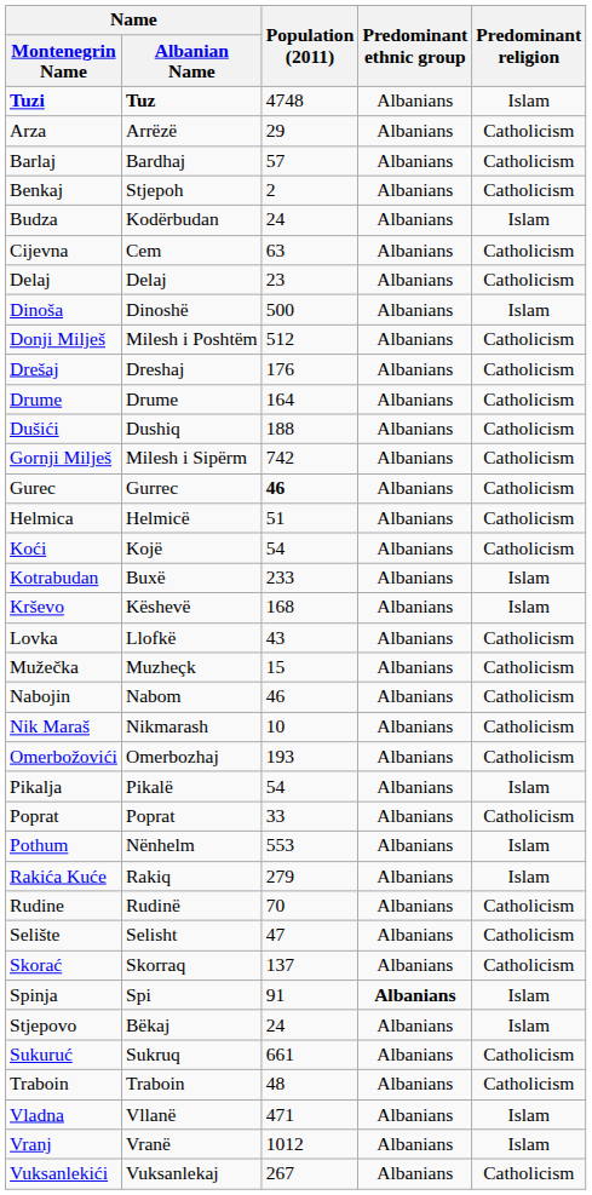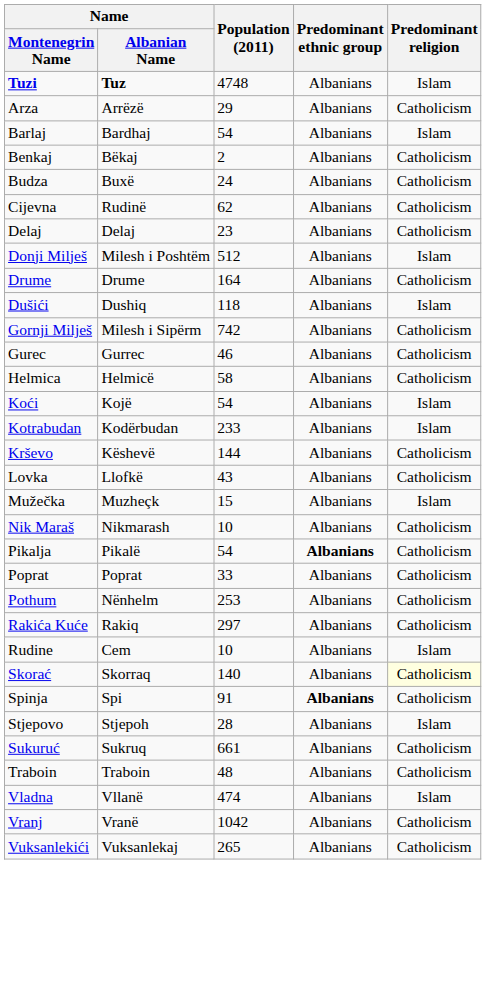 <table class="wikitable">
 <tr>
 <th colspan=2>Name</th>
 <th rowspan=2>Population <br>(2011)</th>
 <th rowspan=2>Predominant <br> ethnic group</th>
 <th rowspan=2>Predominant <br> religion</th>
 </tr>
 <tr>
 <th><a href='#'>Montenegrin</a> <br> Name</th>
 <th><a href='#'>Albanian</a> <br> Name</th>
 </tr>
 <tr>
 <td><strong><a href='#'>Tuzi</a></strong></td>
 <td><strong>Tuz</strong></td>
 <td>4748</td>
 <td align=center>Albanians</td>
 <td align=center>Islam</td>
 </tr>
 <tr>
 <td>Arza</td>
 <td>Arrëzë</td>
 <td>29</td>
 <td align=center>Albanians</td>
 <td align=center>Catholicism</td>
 </tr>
 <tr>
 <td>Barlaj</td>
 <td>Bardhaj</td>
-<td>57</td>
+<td>54</td>
 <td align=center>Albanians</td>
-<td align=center>Catholicism</td>
+<td align=center>Islam</td>
 </tr>
 <tr>
 <td>Benkaj</td>
-<td>Stjepoh</td>
+<td>Bëkaj</td>
 <td>2</td>
 <td align=center>Albanians</td>
 <td align=center>Catholicism</td>
 </tr>
 <tr>
 <td>Budza</td>
-<td>Kodërbudan</td>
+<td>Buxë</td>
 <td>24</td>
 <td align=center>Albanians</td>
-<td align=center>Islam</td>
+<td align=center>Catholicism</td>
 </tr>
 <tr>
 <td>Cijevna</td>
-<td>Cem</td>
-<td>63</td>
+<td>Rudinë</td>
+<td>62</td>
 <td align=center>Albanians</td>
 <td align=center>Catholicism</td>
 </tr>
 <tr>
 <td>Delaj</td>
 <td>Delaj</td>
 <td>23</td>
 <td align=center>Albanians</td>
 <td align=center>Catholicism</td>
 </tr>
 <tr>
-<td><a href='#'>Dinoša</a></td>
-<td>Dinoshë</td>
-<td>500</td>
-<td align=center>Albanians</td>
-<td align=center>Islam</td>
-</tr>
-<tr>
 <td><a href='#'>Donji Milješ</a></td>
 <td>Milesh i Poshtëm</td>
 <td>512</td>
 <td align=center>Albanians</td>
-<td align=center>Catholicism</td>
-</tr>
-<tr>
-<td><a href='#'>Drešaj</a></td>
-<td>Dreshaj</td>
-<td>176</td>
-<td align=center>Albanians</td>
-<td align=center>Catholicism</td>
+<td align=center>Islam</td>
 </tr>
 <tr>
 <td><a href='#'>Drume</a></td>
 <td>Drume</td>
 <td>164</td>
 <td align=center>Albanians</td>
 <td align=center>Catholicism</td>
 </tr>
 <tr>
 <td><a href='#'>Dušići</a></td>
 <td>Dushiq</td>
-<td>188</td>
+<td>118</td>
 <td align=center>Albanians</td>
-<td align=center>Catholicism</td>
+<td align=center>Islam</td>
 </tr>
 <tr>
 <td><a href='#'>Gornji Milješ</a></td>
 <td>Milesh i Sipërm</td>
 <td>742</td>
 <td align=center>Albanians</td>
 <td align=center>Catholicism</td>
 </tr>
 <tr>
 <td>Gurec</td>
 <td>Gurrec</td>
-<td><strong>46</strong></td>
+<td>46</td>
 <td align=center>Albanians</td>
 <td align=center>Catholicism</td>
 </tr>
 <tr>
 <td>Helmica</td>
 <td>Helmicë</td>
-<td>51</td>
+<td>58</td>
 <td align=center>Albanians</td>
 <td align=center>Catholicism</td>
 </tr>
 <tr>
 <td><a href='#'>Koći</a></td>
 <td>Kojë</td>
 <td>54</td>
 <td align=center>Albanians</td>
-<td align=center>Catholicism</td>
+<td align=center>Islam</td>
 </tr>
 <tr>
 <td><a href='#'>Kotrabudan</a></td>
-<td>Buxë</td>
+<td>Kodërbudan</td>
 <td>233</td>
 <td align=center>Albanians</td>
 <td align=center>Islam</td>
 </tr>
 <tr>
 <td><a href='#'>Krševo</a></td>
 <td>Këshevë</td>
-<td>168</td>
+<td>144</td>
 <td align=center>Albanians</td>
-<td align=center>Islam</td>
+<td align=center>Catholicism</td>
 </tr>
 <tr>
 <td>Lovka</td>
 <td>Llofkë</td>
 <td>43</td>
 <td align=center>Albanians</td>
 <td align=center>Catholicism</td>
 </tr>
 <tr>
 <td>Mužečka</td>
 <td>Muzheçk</td>
 <td>15</td>
 <td align=center>Albanians</td>
-<td align=center>Catholicism</td>
-</tr>
-<tr>
-<td>Nabojin</td>
-<td>Nabom</td>
-<td>46</td>
-<td align=center>Albanians</td>
-<td align=center>Catholicism</td>
+<td align=center>Islam</td>
 </tr>
 <tr>
 <td><a href='#'>Nik Maraš</a></td>
 <td>Nikmarash</td>
 <td>10</td>
 <td align=center>Albanians</td>
 <td align=center>Catholicism</td>
 </tr>
 <tr>
-<td><a href='#'>Omerbožovići</a></td>
-<td>Omerbozhaj</td>
-<td>193</td>
-<td align=center>Albanians</td>
-<td align=center>Catholicism</td>
-</tr>
-<tr>
 <td>Pikalja</td>
 <td>Pikalë</td>
 <td>54</td>
-<td align=center>Albanians</td>
-<td align=center>Islam</td>
+<td align=center><strong>Albanians</strong></td>
+<td align=center>Catholicism</td>
 </tr>
 <tr>
 <td>Poprat</td>
 <td>Poprat</td>
 <td>33</td>
 <td align=center>Albanians</td>
 <td align=center>Catholicism</td>
 </tr>
 <tr>
 <td><a href='#'>Pothum</a></td>
 <td>Nënhelm</td>
-<td>553</td>
+<td>253</td>
+<td align=center>Albanians</td>
+<td align=center>Catholicism</td>
+</tr>
+<tr>
+<td><a href='#'>Rakića Kuće</a></td>
+<td>Rakiq</td>
+<td>297</td>
+<td align=center>Albanians</td>
+<td align=center>Catholicism</td>
+</tr>
+<tr>
+<td>Rudine</td>
+<td>Cem</td>
+<td>10</td>
 <td align=center>Albanians</td>
 <td align=center>Islam</td>
 </tr>
 <tr>
-<td><a href='#'>Rakića Kuće</a></td>
-<td>Rakiq</td>
-<td>279</td>
-<td align=center>Albanians</td>
-<td align=center>Islam</td>
-</tr>
-<tr>
-<td>Rudine</td>
-<td>Rudinë</td>
-<td>70</td>
-<td align=center>Albanians</td>
-<td align=center>Catholicism</td>
-</tr>
-<tr>
-<td>Selište</td>
-<td>Selisht</td>
-<td>47</td>
-<td align=center>Albanians</td>
-<td align=center>Catholicism</td>
-</tr>
-<tr>
 <td><a href='#'>Skorać</a></td>
 <td>Skorraq</td>
-<td>137</td>
+<td>140</td>
 <td align=center>Albanians</td>
-<td align=center>Catholicism</td>
+<td align=center style="background: lightyellow;">Catholicism</td>
 </tr>
 <tr>
 <td>Spinja</td>
 <td>Spi</td>
 <td>91</td>
 <td align=center><strong>Albanians</strong></td>
-<td align=center>Islam</td>
+<td align=center>Catholicism</td>
 </tr>
 <tr>
 <td>Stjepovo</td>
-<td>Bëkaj</td>
-<td>24</td>
+<td>Stjepoh</td>
+<td>28</td>
 <td align=center>Albanians</td>
 <td align=center>Islam</td>
 </tr>
 <tr>
 <td><a href='#'>Sukuruć</a></td>
 <td>Sukruq</td>
 <td>661</td>
 <td align=center>Albanians</td>
 <td align=center>Catholicism</td>
 </tr>
 <tr>
 <td>Traboin</td>
 <td>Traboin</td>
 <td>48</td>
 <td align=center>Albanians</td>
 <td align=center>Catholicism</td>
 </tr>
 <tr>
 <td><a href='#'>Vladna</a></td>
 <td>Vllanë</td>
-<td>471</td>
+<td>474</td>
 <td align=center>Albanians</td>
 <td align=center>Islam</td>
 </tr>
 <tr>
 <td><a href='#'>Vranj</a></td>
 <td>Vranë</td>
-<td>1012</td>
+<td>1042</td>
 <td align=center>Albanians</td>
-<td align=center>Islam</td>
+<td align=center>Catholicism</td>
 </tr>
 <tr>
 <td><a href='#'>Vuksanlekići</a></td>
 <td>Vuksanlekaj</td>
-<td>267</td>
+<td>265</td>
 <td align=center>Albanians</td>
 <td align=center>Catholicism</td>
 </tr>
 </table>
